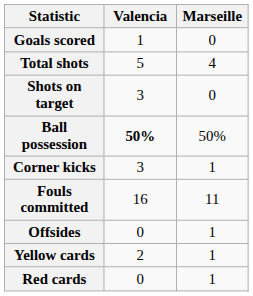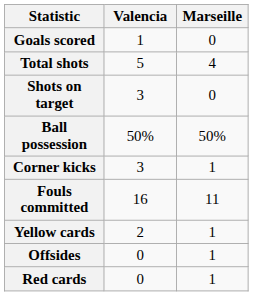 <table class="wikitable plainrowheaders" style="text-align:center">
 <tr>
 <th scope="col" style="width:100px">Statistic</th>
 <th scope="col" style="width:70px">Valencia</th>
 <th scope="col" style="width:70px">Marseille</th>
 </tr>
 <tr>
 <th scope=row>Goals scored</th>
 <td>1</td>
 <td>0</td>
 </tr>
 <tr>
 <th scope=row>Total shots</th>
 <td>5</td>
 <td>4</td>
 </tr>
 <tr>
 <th scope=row>Shots on target</th>
 <td>3</td>
 <td>0</td>
 </tr>
 <tr>
 <th scope=row>Ball possession</th>
-<td><strong>50%</strong></td>
+<td>50%</td>
 <td>50%</td>
 </tr>
 <tr>
 <th scope=row>Corner kicks</th>
 <td>3</td>
 <td>1</td>
 </tr>
 <tr>
 <th scope=row>Fouls committed</th>
 <td>16</td>
 <td>11</td>
 </tr>
 <tr>
-<th scope=row>Offsides</th>
-<td>0</td>
+<th scope=row>Yellow cards</th>
+<td>2</td>
 <td>1</td>
 </tr>
 <tr>
-<th scope=row>Yellow cards</th>
-<td>2</td>
+<th scope=row>Offsides</th>
+<td>0</td>
 <td>1</td>
 </tr>
 <tr>
 <th scope=row>Red cards</th>
 <td>0</td>
 <td>1</td>
 </tr>
 </table>
